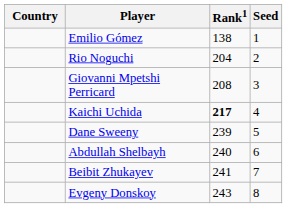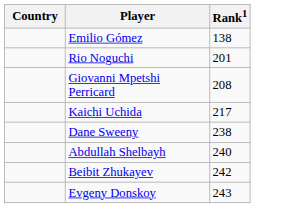 <table class="sortable wikitable">
 <tr>
 <th width="70">Country</th>
 <th width="175">Player</th>
 <th>Rank<sup>1</sup></th>
-<th>Seed</th>
 </tr>
 <tr>
 <td></td>
 <td><a href='#'>Emilio Gómez</a></td>
 <td>138</td>
-<td>1</td>
 </tr>
 <tr>
 <td></td>
 <td><a href='#'>Rio Noguchi</a></td>
-<td>204</td>
-<td>2</td>
+<td>201</td>
 </tr>
 <tr>
 <td></td>
 <td><a href='#'>Giovanni Mpetshi Perricard</a></td>
 <td>208</td>
-<td>3</td>
 </tr>
 <tr>
 <td></td>
 <td><a href='#'>Kaichi Uchida</a></td>
-<td><strong>217</strong></td>
-<td>4</td>
+<td>217</td>
 </tr>
 <tr>
 <td></td>
 <td><a href='#'>Dane Sweeny</a></td>
-<td>239</td>
-<td>5</td>
+<td>238</td>
 </tr>
 <tr>
 <td></td>
 <td><a href='#'>Abdullah Shelbayh</a></td>
 <td>240</td>
-<td>6</td>
 </tr>
 <tr>
 <td></td>
 <td><a href='#'>Beibit Zhukayev</a></td>
-<td>241</td>
-<td>7</td>
+<td>242</td>
 </tr>
 <tr>
 <td></td>
 <td><a href='#'>Evgeny Donskoy</a></td>
 <td>243</td>
-<td>8</td>
 </tr>
 </table>
